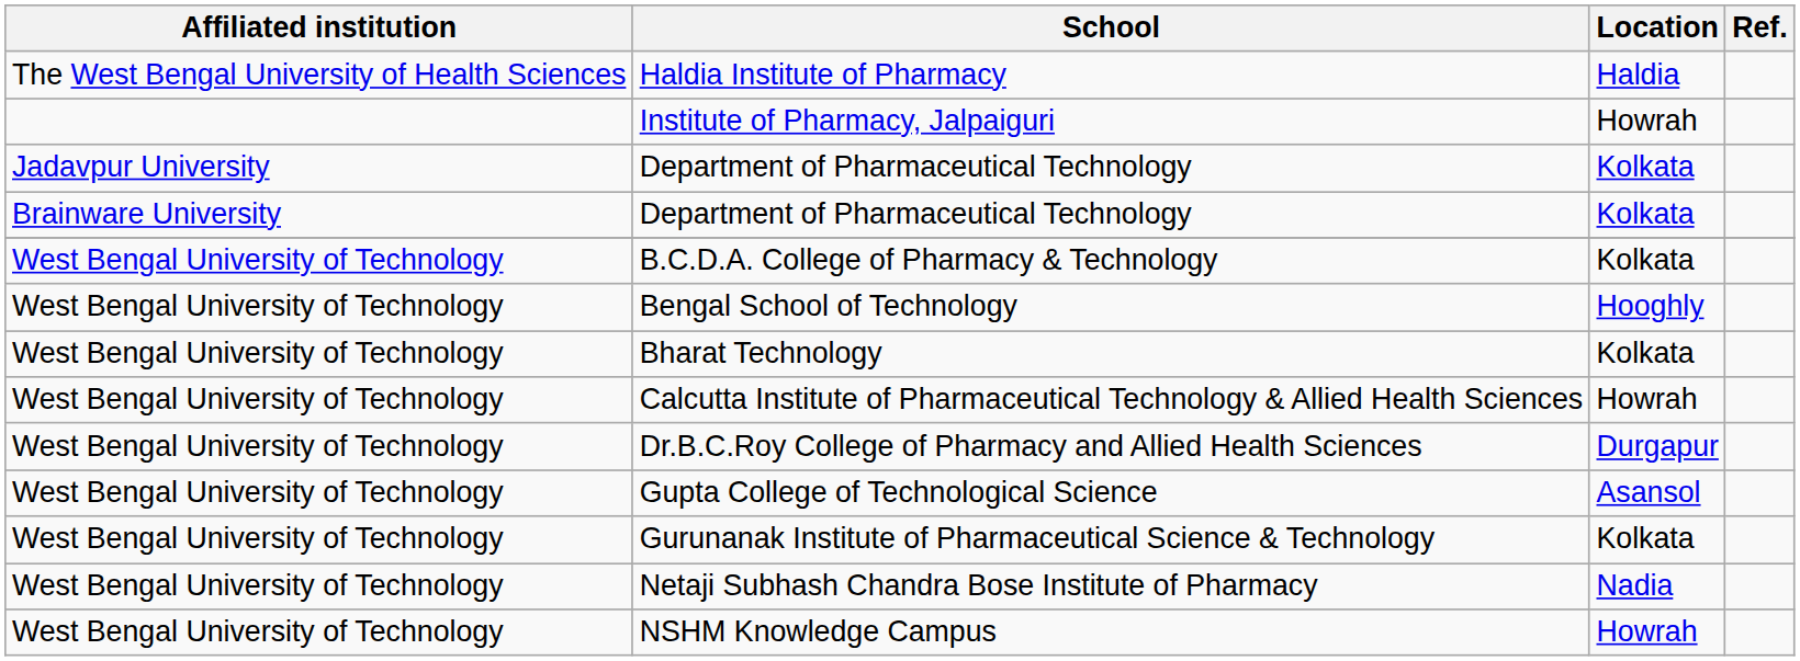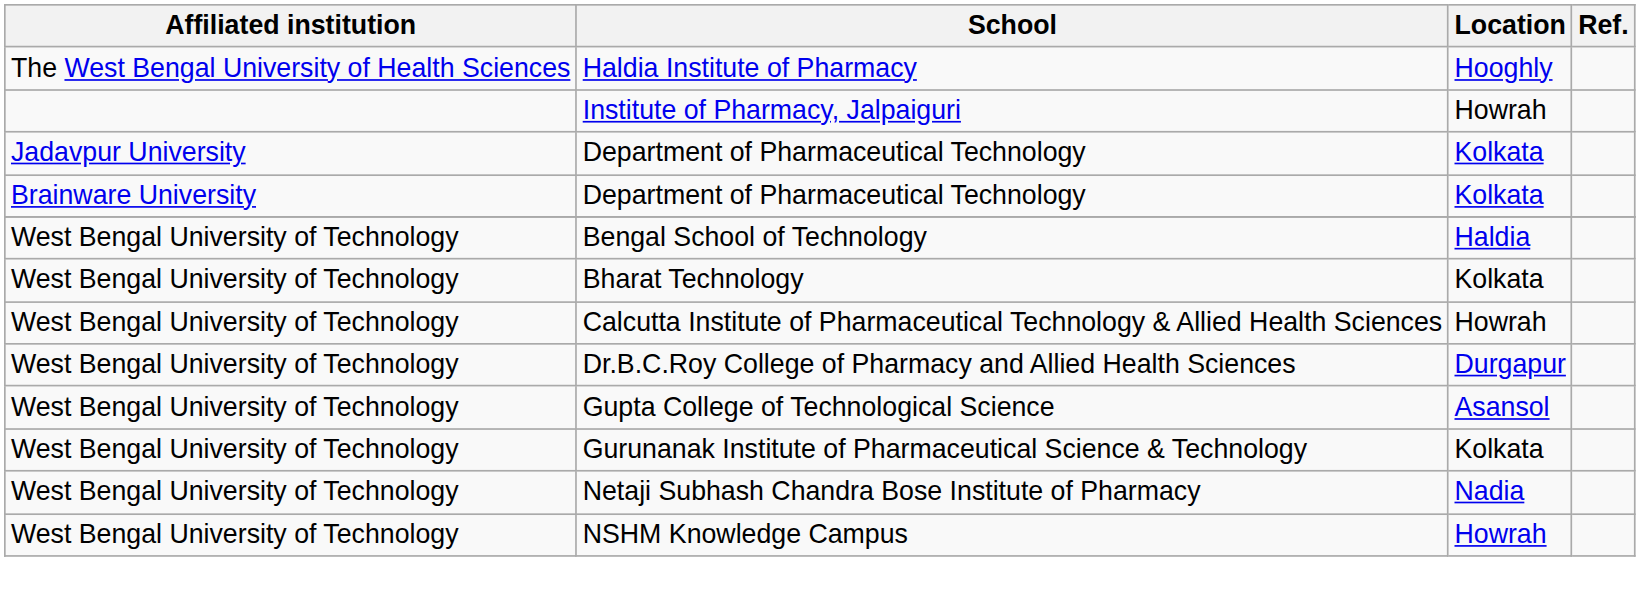 <table class="wikitable sortable">
 <tr>
 <th>Affiliated institution</th>
 <th>School</th>
 <th>Location</th>
 <th>Ref.</th>
 </tr>
 <tr>
 <td>The <a href='#'>West Bengal University of Health Sciences</a></td>
 <td><a href='#'>Haldia Institute of Pharmacy</a></td>
-<td><a href='#'>Haldia</a></td>
+<td><a href='#'>Hooghly</a></td>
 <td><br></td>
 </tr>
 <tr>
 <td></td>
 <td><a href='#'>Institute of Pharmacy, Jalpaiguri</a></td>
 <td>Howrah</td>
 <td></td>
 </tr>
 <tr>
 <td><a href='#'>Jadavpur University</a></td>
 <td>Department of Pharmaceutical Technology</td>
 <td><a href='#'>Kolkata</a></td>
 <td></td>
 </tr>
 <tr>
 <td><a href='#'>Brainware University</a></td>
 <td>Department of Pharmaceutical Technology</td>
 <td><a href='#'>Kolkata</a></td>
 <td></td>
 </tr>
 <tr>
 </tr>
 <tr>
-<td><a href='#'>West Bengal University of Technology</a></td>
-<td>B.C.D.A. College of Pharmacy & Technology</td>
-<td>Kolkata</td>
-<td></td>
-</tr>
-<tr>
 <td>West Bengal University of Technology</td>
 <td>Bengal School of Technology</td>
-<td><a href='#'>Hooghly</a></td>
+<td><a href='#'>Haldia</a></td>
 <td></td>
 </tr>
 <tr>
 <td>West Bengal University of Technology</td>
 <td>Bharat Technology</td>
 <td>Kolkata</td>
 <td></td>
 </tr>
 <tr>
 <td>West Bengal University of Technology</td>
 <td>Calcutta Institute of Pharmaceutical Technology & Allied Health Sciences</td>
 <td>Howrah</td>
 <td></td>
 </tr>
 <tr>
 <td>West Bengal University of Technology</td>
 <td>Dr.B.C.Roy College of Pharmacy and Allied Health Sciences</td>
 <td><a href='#'>Durgapur</a></td>
 <td></td>
 </tr>
 <tr>
 <td>West Bengal University of Technology</td>
 <td>Gupta College of Technological Science</td>
 <td><a href='#'>Asansol</a></td>
 <td></td>
 </tr>
 <tr>
 <td>West Bengal University of Technology</td>
 <td>Gurunanak Institute of Pharmaceutical Science & Technology</td>
 <td>Kolkata</td>
 <td></td>
 </tr>
 <tr>
 <td>West Bengal University of Technology</td>
 <td>Netaji Subhash Chandra Bose Institute of Pharmacy</td>
 <td><a href='#'>Nadia</a></td>
 <td></td>
 </tr>
 <tr>
 <td>West Bengal University of Technology</td>
 <td>NSHM Knowledge Campus</td>
 <td><a href='#'>Howrah</a></td>
 <td></td>
 </tr>
 </table>
